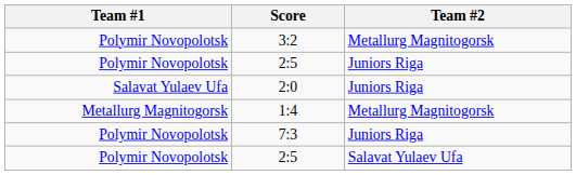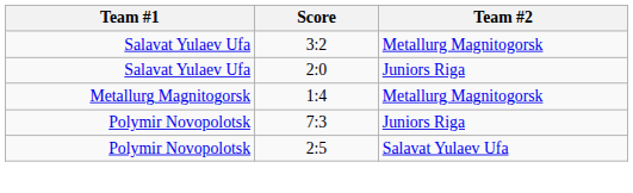 <table class="wikitable" style="text-align: center;">
 <tr>
 <th width=22%>Team #1</th>
 <th width=11%>Score</th>
 <th width=22%>Team #2</th>
 </tr>
 <tr>
-<td style="text-align: right;"><a href='#'>Polymir Novopolotsk</a> </td>
+<td style="text-align: right;"><a href='#'>Salavat Yulaev Ufa</a> </td>
 <td>3:2</td>
 <td style="text-align: left;"> <a href='#'>Metallurg Magnitogorsk</a></td>
-</tr>
-<tr>
-<td style="text-align: right;"><a href='#'>Polymir Novopolotsk</a> </td>
-<td>2:5</td>
-<td style="text-align: left;"> <a href='#'>Juniors Riga</a></td>
 </tr>
 <tr>
 <td style="text-align: right;"><a href='#'>Salavat Yulaev Ufa</a> </td>
 <td>2:0</td>
 <td style="text-align: left;"> <a href='#'>Juniors Riga</a></td>
 </tr>
 <tr>
 <td style="text-align: right;"><a href='#'>Metallurg Magnitogorsk</a> </td>
 <td>1:4</td>
 <td style="text-align: left;"> <a href='#'>Metallurg Magnitogorsk</a></td>
 </tr>
 <tr>
 <td style="text-align: right;"><a href='#'>Polymir Novopolotsk</a> </td>
 <td>7:3</td>
 <td style="text-align: left;"> <a href='#'>Juniors Riga</a></td>
 </tr>
 <tr>
 <td style="text-align: right;"><a href='#'>Polymir Novopolotsk</a> </td>
 <td>2:5</td>
 <td style="text-align: left;"> <a href='#'>Salavat Yulaev Ufa</a></td>
 </tr>
 </table>
